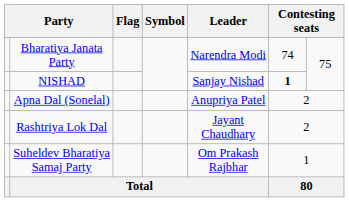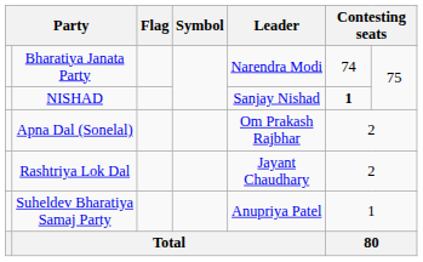 <table class="wikitable" width="50%" style="text-align:center">
 <tr>
 <th colspan="2">Party</th>
 <th>Flag</th>
 <th>Symbol</th>
 <th>Leader</th>
 <th colspan="2">Contesting seats</th>
 </tr>
 <tr>
 <td></td>
 <td><a href='#'>Bharatiya Janata Party</a></td>
 <td></td>
 <td rowspan="2"></td>
 <td><a href='#'>Narendra Modi</a></td>
 <td>74</td>
 <td rowspan="2">75</td>
 </tr>
 <tr>
 <td></td>
 <td><a href='#'>NISHAD</a></td>
 <td></td>
 <td><a href='#'>Sanjay Nishad</a></td>
 <td><strong>1</strong></td>
 </tr>
 <tr>
 <td></td>
 <td><a href='#'>Apna Dal (Sonelal)</a></td>
 <td></td>
 <td></td>
-<td><a href='#'>Anupriya Patel</a></td>
+<td><a href='#'>Om Prakash Rajbhar</a></td>
 <td colspan="2">2</td>
 </tr>
 <tr>
 <td></td>
 <td><a href='#'>Rashtriya Lok Dal</a></td>
 <td></td>
 <td></td>
 <td><a href='#'>Jayant Chaudhary</a></td>
 <td colspan="2">2</td>
 </tr>
 <tr>
 <td></td>
 <td><a href='#'>Suheldev Bharatiya Samaj Party</a></td>
 <td></td>
 <td></td>
-<td><a href='#'>Om Prakash Rajbhar</a></td>
+<td><a href='#'>Anupriya Patel</a></td>
 <td colspan="2">1</td>
 </tr>
 <tr>
 <th></th>
 <th colspan="4">Total</th>
 <th colspan="2">80</th>
 </tr>
 </table>
